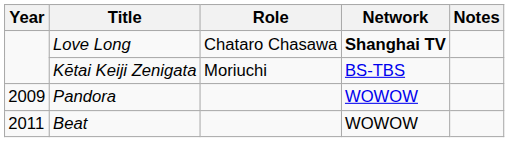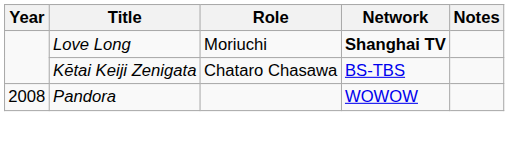 <table class="wikitable">
 <tr>
 <th>Year</th>
 <th>Title</th>
 <th>Role</th>
 <th>Network</th>
 <th>Notes</th>
 </tr>
 <tr>
 <td rowspan="2"></td>
 <td><em>Love Long</em></td>
-<td>Chataro Chasawa</td>
+<td>Moriuchi</td>
 <td><strong>Shanghai TV</strong></td>
 <td></td>
 </tr>
 <tr>
 <td><em>Kētai Keiji Zenigata</em></td>
-<td>Moriuchi</td>
+<td>Chataro Chasawa</td>
 <td><a href='#'>BS-TBS</a></td>
 <td></td>
 </tr>
 <tr>
-<td>2009</td>
+<td>2008</td>
 <td><em>Pandora</em></td>
 <td></td>
 <td><a href='#'>WOWOW</a></td>
 <td></td>
 </tr>
-<tr>
-<td>2011</td>
-<td><em>Beat</em></td>
-<td></td>
-<td>WOWOW</td>
-<td></td>
-</tr>
 </table>
